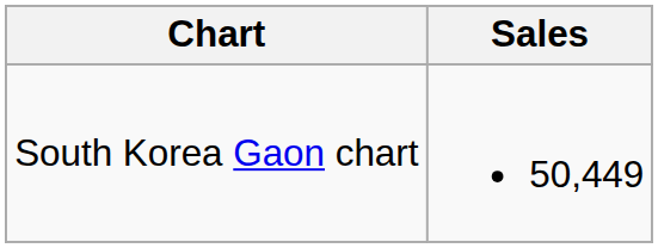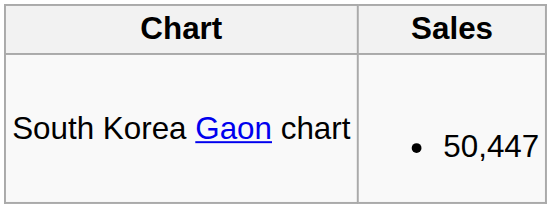 <table class="wikitable">
 <tr>
 <th>Chart</th>
 <th>Sales</th>
 </tr>
 <tr>
 <td>South Korea <a href='#'>Gaon</a> chart</td>
-<td align="center"><br><ul><li>50,449</li></ul></td>
+<td align="center"><br><ul><li>50,447</li></ul></td>
 </tr>
 </table>
